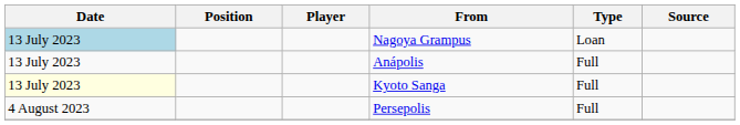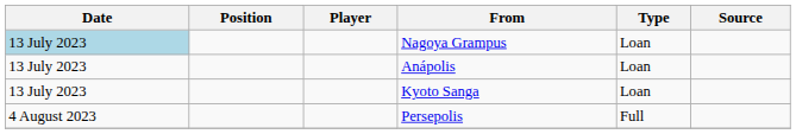 <table class="wikitable sortable" style="width:90%; text-align:center; font-size:95%; text-align:left;">
 <tr>
 <th>Date</th>
 <th>Position</th>
 <th>Player</th>
 <th>From</th>
 <th>Type</th>
 <th>Source</th>
 </tr>
 <tr>
 <td style="background: lightblue;">13 July 2023</td>
 <td></td>
 <td></td>
 <td> <a href='#'>Nagoya Grampus</a></td>
 <td>Loan</td>
 <td></td>
 </tr>
 <tr>
 <td>13 July 2023</td>
 <td></td>
 <td></td>
 <td> <a href='#'>Anápolis</a></td>
-<td>Full</td>
+<td>Loan</td>
 <td></td>
 </tr>
 <tr>
-<td style="background: lightyellow;">13 July 2023</td>
+<td>13 July 2023</td>
 <td></td>
 <td></td>
 <td> <a href='#'>Kyoto Sanga</a></td>
-<td>Full</td>
+<td>Loan</td>
 <td></td>
 </tr>
 <tr>
 <td>4 August 2023</td>
 <td></td>
 <td></td>
 <td> <a href='#'>Persepolis</a></td>
 <td>Full</td>
 <td></td>
 </tr>
 <tr>
 </tr>
 </table>
